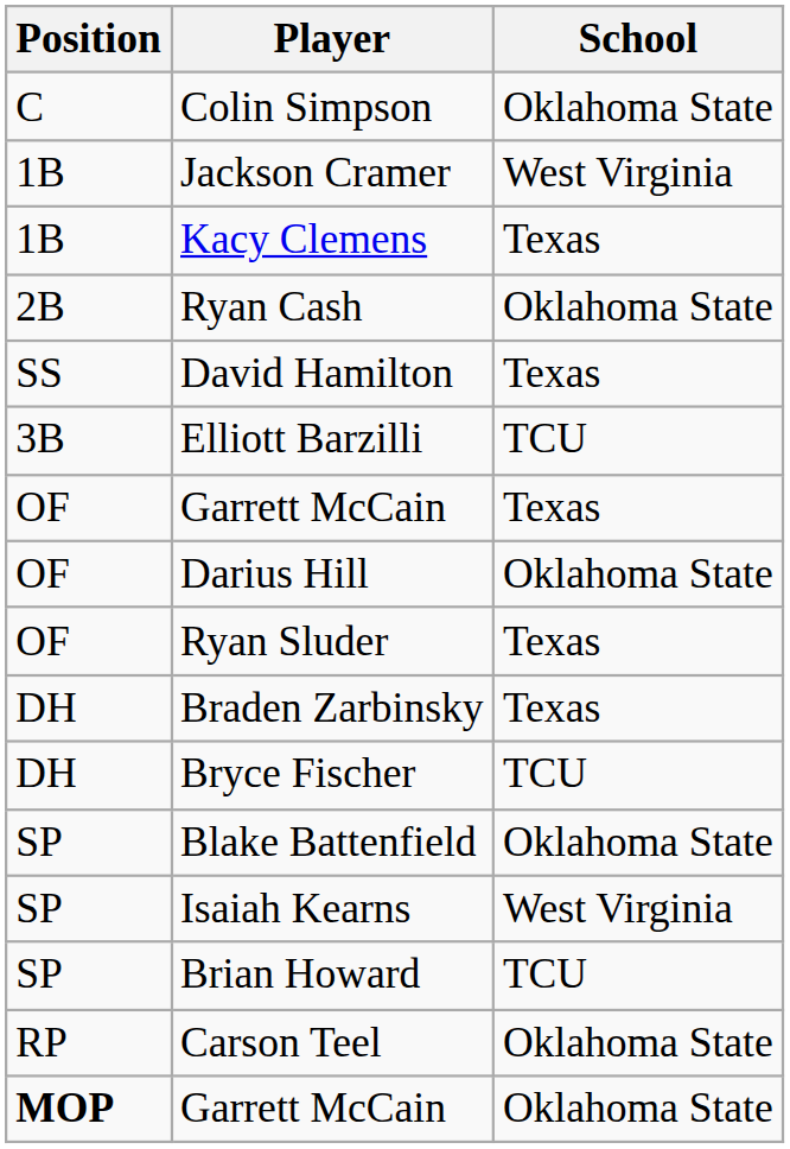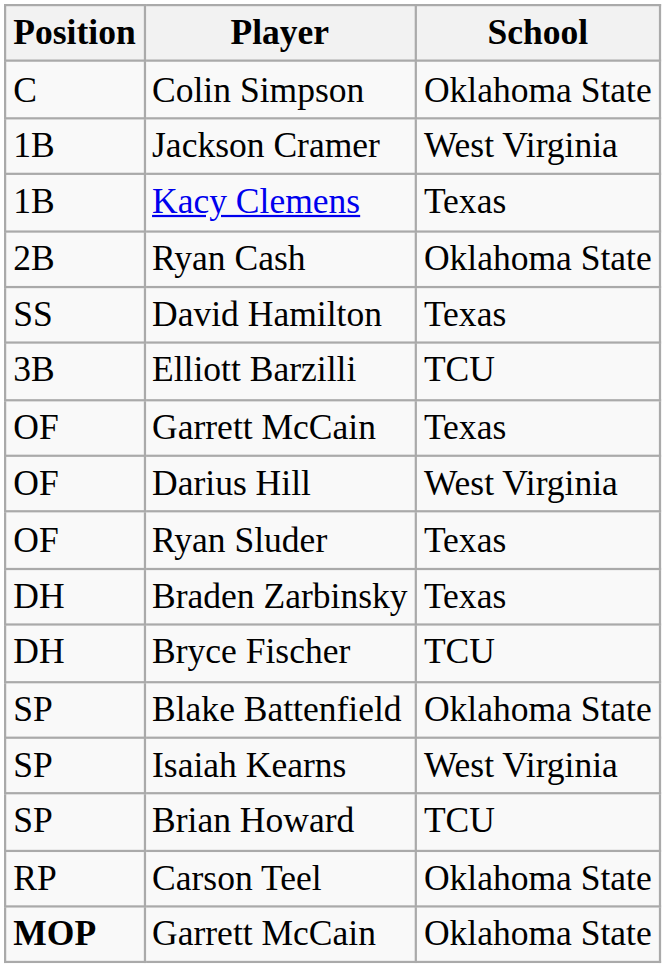 <table class="wikitable">
 <tr>
 <th>Position</th>
 <th>Player</th>
 <th>School</th>
 </tr>
 <tr>
 <td>C</td>
 <td>Colin Simpson</td>
 <td>Oklahoma State</td>
 </tr>
 <tr>
 <td>1B</td>
 <td>Jackson Cramer</td>
 <td>West Virginia</td>
 </tr>
 <tr>
 <td>1B</td>
 <td><a href='#'>Kacy Clemens</a></td>
 <td>Texas</td>
 </tr>
 <tr>
 <td>2B</td>
 <td>Ryan Cash</td>
 <td>Oklahoma State</td>
 </tr>
 <tr>
 <td>SS</td>
 <td>David Hamilton</td>
 <td>Texas</td>
 </tr>
 <tr>
 <td>3B</td>
 <td>Elliott Barzilli</td>
 <td>TCU</td>
 </tr>
 <tr>
 <td>OF</td>
 <td>Garrett McCain</td>
 <td>Texas</td>
 </tr>
 <tr>
 <td>OF</td>
 <td>Darius Hill</td>
-<td>Oklahoma State</td>
+<td>West Virginia</td>
 </tr>
 <tr>
 <td>OF</td>
 <td>Ryan Sluder</td>
 <td>Texas</td>
 </tr>
 <tr>
 <td>DH</td>
 <td>Braden Zarbinsky</td>
 <td>Texas</td>
 </tr>
 <tr>
 <td>DH</td>
 <td>Bryce Fischer</td>
 <td>TCU</td>
 </tr>
 <tr>
 <td>SP</td>
 <td>Blake Battenfield</td>
 <td>Oklahoma State</td>
 </tr>
 <tr>
 <td>SP</td>
 <td>Isaiah Kearns</td>
 <td>West Virginia</td>
 </tr>
 <tr>
 <td>SP</td>
 <td>Brian Howard</td>
 <td>TCU</td>
 </tr>
 <tr>
 <td>RP</td>
 <td>Carson Teel</td>
 <td>Oklahoma State</td>
 </tr>
 <tr>
 <td><strong>MOP</strong></td>
 <td>Garrett McCain</td>
 <td>Oklahoma State</td>
 </tr>
 </table>
